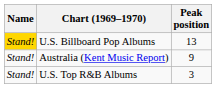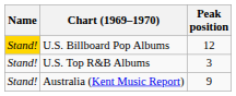 <table class="wikitable" border="1">
 <tr>
 <th align="left">Name</th>
 <th align="left">Chart (1969–1970)</th>
 <th align="center">Peak<br>position</th>
 </tr>
 <tr>
 <td style="background: gold;"><em>Stand!</em></td>
 <td align="left">U.S. Billboard Pop Albums</td>
-<td align="center">13</td>
+<td align="center">12</td>
+</tr>
+<tr>
+<td><em>Stand!</em></td>
+<td align="left">U.S. Top R&B Albums</td>
+<td align="center">3</td>
 </tr>
 <tr>
 <td><em>Stand!</em></td>
 <td>Australia (<a href='#'>Kent Music Report</a>)</td>
 <td align="center">9</td>
 </tr>
-<tr>
-<td><em>Stand!</em></td>
-<td align="left">U.S. Top R&B Albums</td>
-<td align="center">3</td>
-</tr>
 </table>
